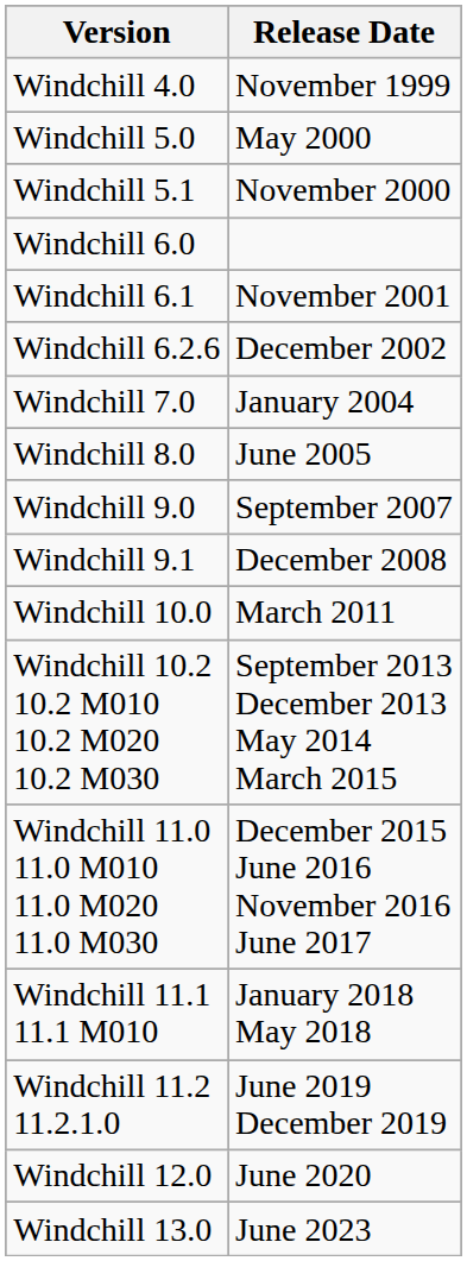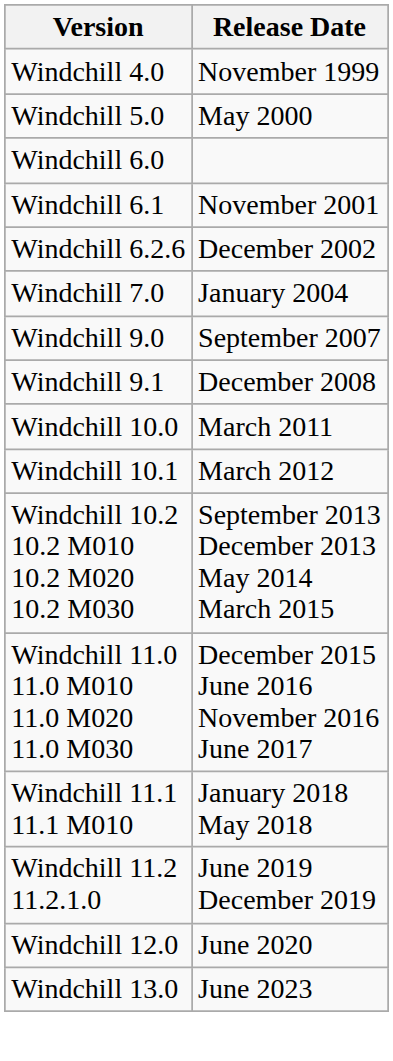 <table class="wikitable">
 <tr>
 <th>Version</th>
 <th>Release Date</th>
 </tr>
 <tr>
 <td>Windchill 4.0</td>
 <td>November 1999</td>
 </tr>
 <tr>
 <td>Windchill 5.0</td>
 <td>May 2000</td>
-</tr>
-<tr>
-<td>Windchill 5.1</td>
-<td>November 2000</td>
 </tr>
 <tr>
 <td>Windchill 6.0</td>
 <td></td>
 </tr>
 <tr>
 <td>Windchill 6.1</td>
 <td>November 2001</td>
 </tr>
 <tr>
 <td>Windchill 6.2.6</td>
 <td>December 2002</td>
 </tr>
 <tr>
 <td>Windchill 7.0</td>
 <td>January 2004</td>
 </tr>
 <tr>
-<td>Windchill 8.0</td>
-<td>June 2005</td>
-</tr>
-<tr>
 <td>Windchill 9.0</td>
 <td>September 2007</td>
 </tr>
 <tr>
 <td>Windchill 9.1</td>
 <td>December 2008</td>
 </tr>
 <tr>
 <td>Windchill 10.0</td>
 <td>March 2011</td>
+</tr>
+<tr>
+<td>Windchill 10.1</td>
+<td>March 2012</td>
 </tr>
 <tr>
 <td>Windchill 10.2 <br>10.2 M010 <br>10.2 M020 <br>10.2 M030</td>
 <td>September 2013<br>December 2013<br>May 2014<br>March 2015</td>
 </tr>
 <tr>
 <td>Windchill 11.0 <br>11.0 M010 <br>11.0 M020 <br>11.0 M030</td>
 <td>December 2015<br>June 2016<br>November 2016<br>June 2017</td>
 </tr>
 <tr>
 <td>Windchill 11.1 <br>11.1 M010</td>
 <td>January 2018<br>May 2018</td>
 </tr>
 <tr>
 <td>Windchill 11.2 <br>11.2.1.0</td>
 <td>June 2019<br> December 2019</td>
 </tr>
 <tr>
 <td>Windchill 12.0</td>
 <td>June 2020</td>
 </tr>
 <tr>
 <td>Windchill 13.0</td>
 <td>June 2023</td>
 </tr>
 </table>
